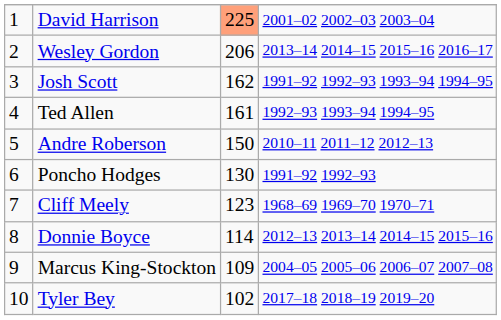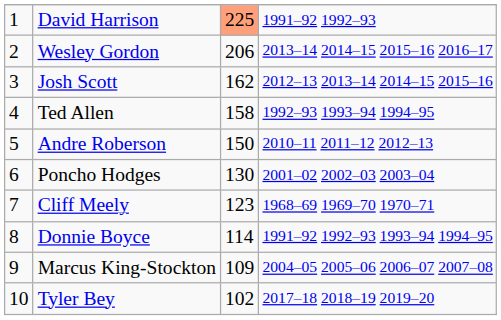 <table class="wikitable">
 <tr>
 </tr>
 <tr>
 <td>1</td>
 <td><a href='#'>David Harrison</a></td>
 <td style="background: lightsalmon;">225</td>
-<td style="font-size:80%;"><a href='#'>2001–02</a> <a href='#'>2002–03</a> <a href='#'>2003–04</a></td>
+<td style="font-size:80%;"><a href='#'>1991–92</a> <a href='#'>1992–93</a></td>
 </tr>
 <tr>
 <td>2</td>
 <td><a href='#'>Wesley Gordon</a></td>
 <td>206</td>
 <td style="font-size:80%;"><a href='#'>2013–14</a> <a href='#'>2014–15</a> <a href='#'>2015–16</a> <a href='#'>2016–17</a></td>
 </tr>
 <tr>
 <td>3</td>
 <td><a href='#'>Josh Scott</a></td>
 <td>162</td>
-<td style="font-size:80%;"><a href='#'>1991–92</a> <a href='#'>1992–93</a> <a href='#'>1993–94</a> <a href='#'>1994–95</a></td>
+<td style="font-size:80%;"><a href='#'>2012–13</a> <a href='#'>2013–14</a> <a href='#'>2014–15</a> <a href='#'>2015–16</a></td>
 </tr>
 <tr>
 <td>4</td>
 <td>Ted Allen</td>
-<td>161</td>
+<td>158</td>
 <td style="font-size:80%;"><a href='#'>1992–93</a> <a href='#'>1993–94</a> <a href='#'>1994–95</a></td>
 </tr>
 <tr>
 <td>5</td>
 <td><a href='#'>Andre Roberson</a></td>
 <td>150</td>
 <td style="font-size:80%;"><a href='#'>2010–11</a> <a href='#'>2011–12</a> <a href='#'>2012–13</a></td>
 </tr>
 <tr>
 <td>6</td>
 <td>Poncho Hodges</td>
 <td>130</td>
-<td style="font-size:80%;"><a href='#'>1991–92</a> <a href='#'>1992–93</a></td>
+<td style="font-size:80%;"><a href='#'>2001–02</a> <a href='#'>2002–03</a> <a href='#'>2003–04</a></td>
 </tr>
 <tr>
 <td>7</td>
 <td><a href='#'>Cliff Meely</a></td>
 <td>123</td>
 <td style="font-size:80%;"><a href='#'>1968–69</a> <a href='#'>1969–70</a> <a href='#'>1970–71</a></td>
 </tr>
 <tr>
 <td>8</td>
 <td><a href='#'>Donnie Boyce</a></td>
 <td>114</td>
-<td style="font-size:80%;"><a href='#'>2012–13</a> <a href='#'>2013–14</a> <a href='#'>2014–15</a> <a href='#'>2015–16</a></td>
+<td style="font-size:80%;"><a href='#'>1991–92</a> <a href='#'>1992–93</a> <a href='#'>1993–94</a> <a href='#'>1994–95</a></td>
 </tr>
 <tr>
 <td>9</td>
 <td>Marcus King-Stockton</td>
 <td>109</td>
 <td style="font-size:80%;"><a href='#'>2004–05</a> <a href='#'>2005–06</a> <a href='#'>2006–07</a> <a href='#'>2007–08</a></td>
 </tr>
 <tr>
 <td>10</td>
 <td><a href='#'>Tyler Bey</a></td>
 <td>102</td>
 <td style="font-size:80%;"><a href='#'>2017–18</a> <a href='#'>2018–19</a> <a href='#'>2019–20</a></td>
 </tr>
 </table>
